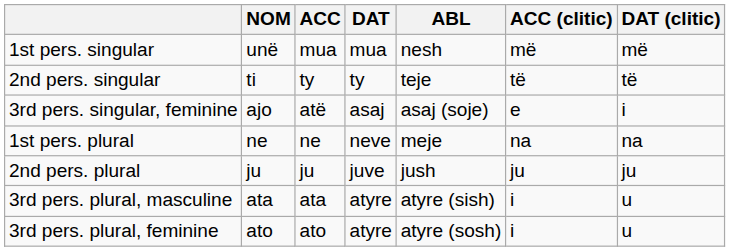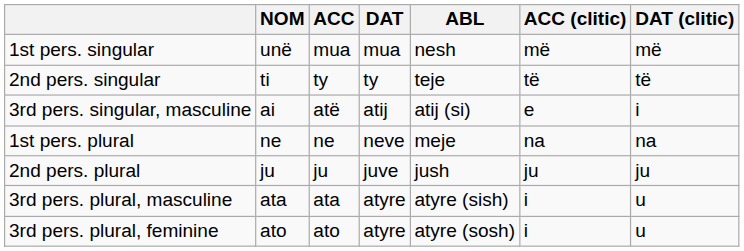 <table class="wikitable">
 <tr>
 <th></th>
 <th>NOM</th>
 <th>ACC</th>
 <th>DAT</th>
 <th>ABL</th>
 <th>ACC (clitic)</th>
 <th>DAT (clitic)</th>
 </tr>
 <tr>
 <td>1st pers. singular</td>
 <td>unë</td>
 <td>mua</td>
 <td>mua</td>
 <td>nesh</td>
 <td>më</td>
 <td>më</td>
 </tr>
 <tr>
 <td>2nd pers. singular</td>
 <td>ti</td>
 <td>ty</td>
 <td>ty</td>
 <td>teje</td>
 <td>të</td>
 <td>të</td>
 </tr>
 <tr>
-<td>3rd pers. singular, feminine</td>
-<td>ajo</td>
+<td>3rd pers. singular, masculine</td>
+<td>ai</td>
 <td>atë</td>
-<td>asaj</td>
-<td>asaj (soje)</td>
+<td>atij</td>
+<td>atij (si)</td>
 <td>e</td>
 <td>i</td>
 </tr>
 <tr>
 <td>1st pers. plural</td>
 <td>ne</td>
 <td>ne</td>
 <td>neve</td>
 <td>meje</td>
 <td>na</td>
 <td>na</td>
 </tr>
 <tr>
 <td>2nd pers. plural</td>
 <td>ju</td>
 <td>ju</td>
 <td>juve</td>
 <td>jush</td>
 <td>ju</td>
 <td>ju</td>
 </tr>
 <tr>
 <td>3rd pers. plural, masculine</td>
 <td>ata</td>
 <td>ata</td>
 <td>atyre</td>
 <td>atyre (sish)</td>
 <td>i</td>
 <td>u</td>
 </tr>
 <tr>
 <td>3rd pers. plural, feminine</td>
 <td>ato</td>
 <td>ato</td>
 <td>atyre</td>
 <td>atyre (sosh)</td>
 <td>i</td>
 <td>u</td>
 </tr>
 </table>
